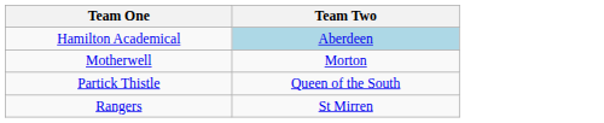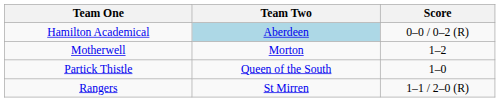 <table class="wikitable" style="text-align: center">
 <tr>
 <th width=250>Team One</th>
 <th width=250>Team Two</th>
+<th width=150>Score</th>
 </tr>
 <tr>
 <td><a href='#'>Hamilton Academical</a></td>
 <td style="background: lightblue;"><a href='#'>Aberdeen</a></td>
+<td>0–0 / 0–2 (R)</td>
 </tr>
 <tr>
 <td><a href='#'>Motherwell</a></td>
 <td><a href='#'>Morton</a></td>
+<td>1–2</td>
 </tr>
 <tr>
 <td><a href='#'>Partick Thistle</a></td>
 <td><a href='#'>Queen of the South</a></td>
+<td>1–0</td>
 </tr>
 <tr>
 <td><a href='#'>Rangers</a></td>
 <td><a href='#'>St Mirren</a></td>
+<td>1–1 / 2–0 (R)</td>
 </tr>
 </table>
